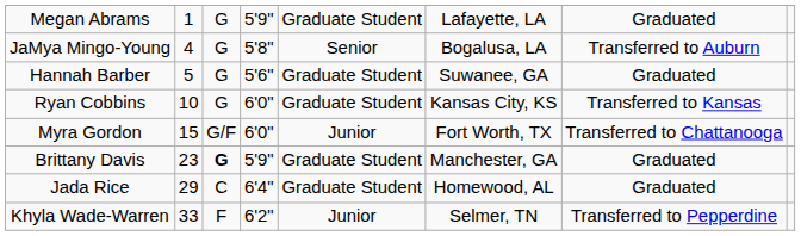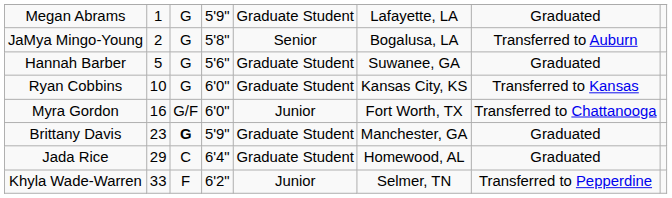 <table class="wikitable sortable" style="text-align: center">
 <tr align=center>
 </tr>
 <tr>
 <td>Megan Abrams</td>
 <td>1</td>
 <td>G</td>
 <td>5'9"</td>
 <td>Graduate Student</td>
 <td>Lafayette, LA</td>
 <td>Graduated</td>
 <td></td>
 </tr>
 <tr>
 <td>JaMya Mingo-Young</td>
-<td>4</td>
+<td>2</td>
 <td>G</td>
 <td>5'8"</td>
 <td>Senior</td>
 <td>Bogalusa, LA</td>
 <td>Transferred to <a href='#'>Auburn</a></td>
 <td></td>
 </tr>
 <tr>
 <td>Hannah Barber</td>
 <td>5</td>
 <td>G</td>
 <td>5'6"</td>
 <td>Graduate Student</td>
 <td>Suwanee, GA</td>
 <td>Graduated</td>
 <td></td>
 </tr>
 <tr>
 <td>Ryan Cobbins</td>
 <td>10</td>
 <td>G</td>
 <td>6'0"</td>
 <td>Graduate Student</td>
 <td>Kansas City, KS</td>
 <td>Transferred to <a href='#'>Kansas</a></td>
 <td></td>
 </tr>
 <tr>
 <td>Myra Gordon</td>
-<td>15</td>
+<td>16</td>
 <td>G/F</td>
 <td>6'0"</td>
 <td>Junior</td>
 <td>Fort Worth, TX</td>
 <td>Transferred to <a href='#'>Chattanooga</a></td>
 <td></td>
 </tr>
 <tr>
 <td>Brittany Davis</td>
 <td>23</td>
 <td><strong>G</strong></td>
 <td>5'9"</td>
 <td>Graduate Student</td>
 <td>Manchester, GA</td>
 <td>Graduated</td>
 <td></td>
 </tr>
 <tr>
 <td>Jada Rice</td>
 <td>29</td>
 <td>C</td>
 <td>6'4"</td>
 <td>Graduate Student</td>
 <td>Homewood, AL</td>
 <td>Graduated</td>
 <td></td>
 </tr>
 <tr>
 <td>Khyla Wade-Warren</td>
 <td>33</td>
 <td>F</td>
 <td>6'2"</td>
 <td>Junior</td>
 <td>Selmer, TN</td>
 <td>Transferred to <a href='#'>Pepperdine</a></td>
 <td></td>
 </tr>
 </table>
